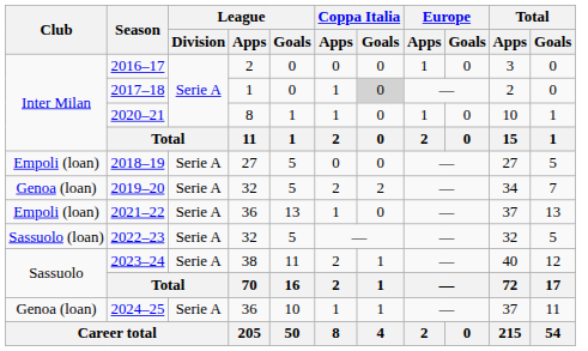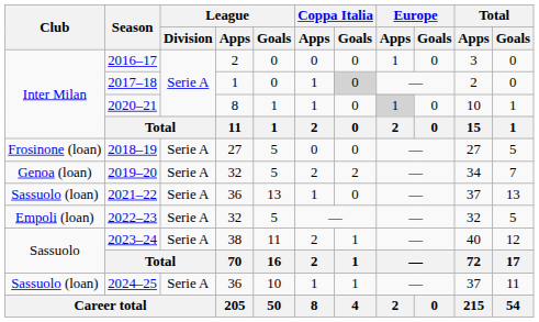 <table class="wikitable" style="text-align:center">
 <tr>
 <th rowspan="2">Club</th>
 <th rowspan="2">Season</th>
 <th colspan="3">League</th>
 <th colspan="2"><a href='#'>Coppa Italia</a></th>
 <th colspan="2"><a href='#'>Europe</a></th>
 <th colspan="2">Total</th>
 </tr>
 <tr>
 <th>Division</th>
 <th>Apps</th>
 <th>Goals</th>
 <th>Apps</th>
 <th>Goals</th>
 <th>Apps</th>
 <th>Goals</th>
 <th>Apps</th>
 <th>Goals</th>
 </tr>
 <tr>
 <td rowspan="4"><a href='#'>Inter Milan</a></td>
 <td><a href='#'>2016–17</a></td>
 <td rowspan="3"><a href='#'>Serie A</a></td>
 <td>2</td>
 <td>0</td>
 <td>0</td>
 <td>0</td>
 <td>1</td>
 <td>0</td>
 <td>3</td>
 <td>0</td>
 </tr>
 <tr>
 <td><a href='#'>2017–18</a></td>
 <td>1</td>
 <td>0</td>
 <td>1</td>
 <td style="background: lightgrey;">0</td>
 <td colspan="2">—</td>
 <td>2</td>
 <td>0</td>
 </tr>
 <tr>
 <td><a href='#'>2020–21</a></td>
 <td>8</td>
 <td>1</td>
 <td>1</td>
 <td>0</td>
-<td>1</td>
+<td style="background: lightgrey;">1</td>
 <td>0</td>
 <td>10</td>
 <td>1</td>
 </tr>
 <tr>
 <th colspan="2">Total</th>
 <th>11</th>
 <th>1</th>
 <th>2</th>
 <th>0</th>
 <th>2</th>
 <th>0</th>
 <th>15</th>
 <th>1</th>
 </tr>
 <tr>
-<td><a href='#'>Empoli</a> (loan)</td>
+<td><a href='#'>Frosinone</a> (loan)</td>
 <td><a href='#'>2018–19</a></td>
 <td>Serie A</td>
 <td>27</td>
 <td>5</td>
 <td>0</td>
 <td>0</td>
 <td colspan="2">—</td>
 <td>27</td>
 <td>5</td>
 </tr>
 <tr>
 <td><a href='#'>Genoa</a> (loan)</td>
 <td><a href='#'>2019–20</a></td>
 <td>Serie A</td>
 <td>32</td>
 <td>5</td>
 <td>2</td>
 <td>2</td>
 <td colspan="2">—</td>
 <td>34</td>
 <td>7</td>
 </tr>
 <tr>
-<td><a href='#'>Empoli</a> (loan)</td>
+<td><a href='#'>Sassuolo</a> (loan)</td>
 <td><a href='#'>2021–22</a></td>
 <td>Serie A</td>
 <td>36</td>
 <td>13</td>
 <td>1</td>
 <td>0</td>
 <td colspan="2">—</td>
 <td>37</td>
 <td>13</td>
 </tr>
 <tr>
-<td><a href='#'>Sassuolo</a> (loan)</td>
+<td><a href='#'>Empoli</a> (loan)</td>
 <td><a href='#'>2022–23</a></td>
 <td>Serie A</td>
 <td>32</td>
 <td>5</td>
 <td colspan="2">—</td>
 <td colspan="2">—</td>
 <td>32</td>
 <td>5</td>
 </tr>
 <tr>
 <td rowspan="2">Sassuolo</td>
 <td><a href='#'>2023–24</a></td>
 <td>Serie A</td>
 <td>38</td>
 <td>11</td>
 <td>2</td>
 <td>1</td>
 <td colspan="2">—</td>
 <td>40</td>
 <td>12</td>
 </tr>
 <tr>
 <th colspan="2">Total</th>
 <th>70</th>
 <th>16</th>
 <th>2</th>
 <th>1</th>
 <th colspan="2">—</th>
 <th>72</th>
 <th>17</th>
 </tr>
 <tr>
-<td>Genoa (loan)</td>
+<td><a href='#'>Sassuolo</a> (loan)</td>
 <td><a href='#'>2024–25</a></td>
 <td>Serie A</td>
 <td>36</td>
 <td>10</td>
 <td>1</td>
 <td>1</td>
 <td colspan="2">—</td>
 <td>37</td>
 <td>11</td>
 </tr>
 <tr>
 <th colspan="3">Career total</th>
 <th>205</th>
 <th>50</th>
 <th>8</th>
 <th>4</th>
 <th>2</th>
 <th>0</th>
 <th>215</th>
 <th>54</th>
 </tr>
 </table>
